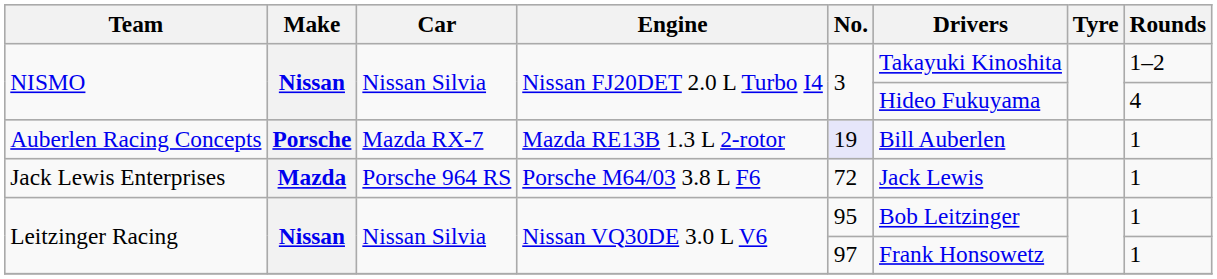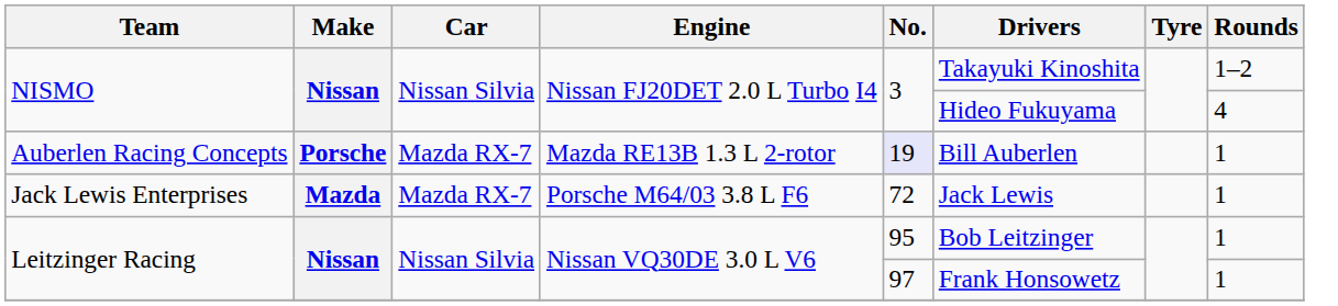 <table class="wikitable" style="font-size: 90%;">
 <tr>
 <th>Team</th>
 <th>Make</th>
 <th>Car</th>
 <th>Engine</th>
 <th>No.</th>
 <th>Drivers</th>
 <th>Tyre</th>
 <th>Rounds</th>
 </tr>
 <tr>
 <td rowspan=2><a href='#'>NISMO</a></td>
 <th rowspan=2><a href='#'>Nissan</a></th>
 <td rowspan=2><a href='#'>Nissan Silvia</a></td>
 <td rowspan=2><a href='#'>Nissan FJ20DET</a> 2.0 L <a href='#'>Turbo</a> <a href='#'>I4</a></td>
 <td rowspan=2>3</td>
 <td> <a href='#'>Takayuki Kinoshita</a></td>
 <td rowspan=2></td>
 <td>1–2</td>
 </tr>
 <tr>
 <td> <a href='#'>Hideo Fukuyama</a></td>
 <td>4</td>
 </tr>
 <tr>
 <td rowspan=1><a href='#'>Auberlen Racing Concepts</a></td>
 <th rowspan=1><a href='#'>Porsche</a></th>
 <td rowspan=1><a href='#'>Mazda RX-7</a></td>
 <td rowspan=1><a href='#'>Mazda RE13B</a> 1.3 L <a href='#'>2-rotor</a></td>
 <td rowspan=1 style="background: lavender;">19</td>
 <td> <a href='#'>Bill Auberlen</a></td>
 <td></td>
 <td>1</td>
 </tr>
 <tr>
 <td rowspan=1>Jack Lewis Enterprises</td>
 <th rowspan=1><a href='#'>Mazda</a></th>
-<td rowspan=1><a href='#'>Porsche 964 RS</a></td>
+<td rowspan=1><a href='#'>Mazda RX-7</a></td>
 <td rowspan=1><a href='#'>Porsche M64/03</a> 3.8 L <a href='#'>F6</a></td>
 <td rowspan=1>72</td>
 <td> <a href='#'>Jack Lewis</a></td>
 <td></td>
 <td>1</td>
 </tr>
 <tr>
 <td rowspan=2>Leitzinger Racing</td>
 <th rowspan=2><a href='#'>Nissan</a></th>
 <td rowspan=2><a href='#'>Nissan Silvia</a></td>
 <td rowspan=2><a href='#'>Nissan VQ30DE</a> 3.0 L <a href='#'>V6</a></td>
 <td rowspan=1>95</td>
 <td> <a href='#'>Bob Leitzinger</a></td>
 <td rowspan=2></td>
 <td>1</td>
 </tr>
 <tr>
 <td rowspan=1>97</td>
 <td> <a href='#'>Frank Honsowetz</a></td>
 <td>1</td>
 </tr>
 <tr>
 </tr>
 </table>
